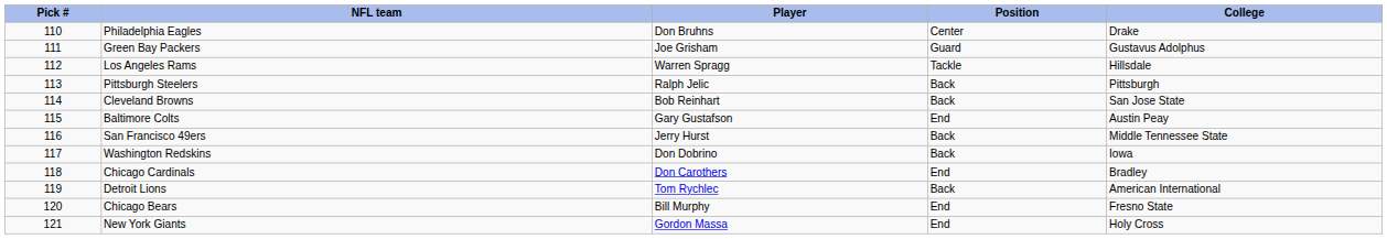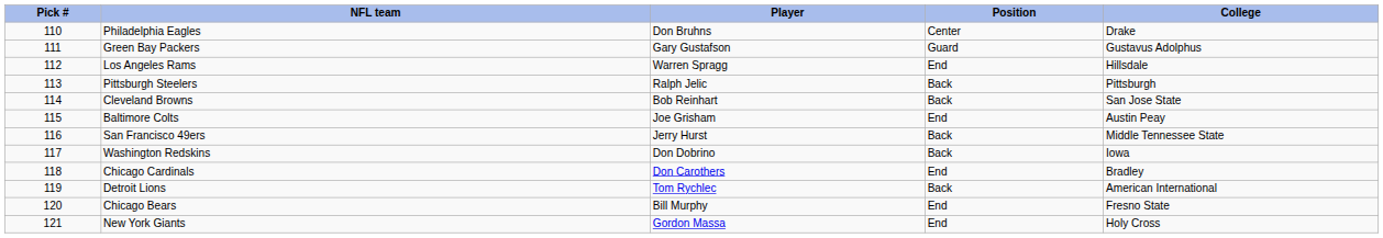 <table class="wikitable sortable sortable" style="width: 100%">
 <tr>
 <th style="background:#A8BDEC;" width=7%>Pick #</th>
 <th width=40% style="background:#A8BDEC;">NFL team</th>
 <th width=20% style="background:#A8BDEC;">Player</th>
 <th width=13% style="background:#A8BDEC;">Position</th>
 <th style="background:#A8BDEC;">College</th>
 </tr>
 <tr>
 <td align=center>110</td>
 <td>Philadelphia Eagles</td>
 <td>Don Bruhns</td>
 <td>Center</td>
 <td>Drake</td>
 </tr>
 <tr>
 <td align=center>111</td>
 <td>Green Bay Packers</td>
-<td>Joe Grisham</td>
+<td>Gary Gustafson</td>
 <td>Guard</td>
 <td>Gustavus Adolphus</td>
 </tr>
 <tr>
 <td align=center>112</td>
 <td>Los Angeles Rams</td>
 <td>Warren Spragg</td>
-<td>Tackle</td>
+<td>End</td>
 <td>Hillsdale</td>
 </tr>
 <tr>
 <td align=center>113</td>
 <td>Pittsburgh Steelers</td>
 <td>Ralph Jelic</td>
 <td>Back</td>
 <td>Pittsburgh</td>
 </tr>
 <tr>
 <td align=center>114</td>
 <td>Cleveland Browns</td>
 <td>Bob Reinhart</td>
 <td>Back</td>
 <td>San Jose State</td>
 </tr>
 <tr>
 <td align=center>115</td>
 <td>Baltimore Colts</td>
-<td>Gary Gustafson</td>
+<td>Joe Grisham</td>
 <td>End</td>
 <td>Austin Peay</td>
 </tr>
 <tr>
 <td align=center>116</td>
 <td>San Francisco 49ers</td>
 <td>Jerry Hurst</td>
 <td>Back</td>
 <td>Middle Tennessee State</td>
 </tr>
 <tr>
 <td align=center>117</td>
 <td>Washington Redskins</td>
 <td>Don Dobrino</td>
 <td>Back</td>
 <td>Iowa</td>
 </tr>
 <tr>
 <td align=center>118</td>
 <td>Chicago Cardinals</td>
 <td><a href='#'>Don Carothers</a></td>
 <td>End</td>
 <td>Bradley</td>
 </tr>
 <tr>
 <td align=center>119</td>
 <td>Detroit Lions</td>
 <td><a href='#'>Tom Rychlec</a></td>
 <td>Back</td>
 <td>American International</td>
 </tr>
 <tr>
 <td align=center>120</td>
 <td>Chicago Bears</td>
 <td>Bill Murphy</td>
 <td>End</td>
 <td>Fresno State</td>
 </tr>
 <tr>
 <td align=center>121</td>
 <td>New York Giants</td>
 <td><a href='#'>Gordon Massa</a></td>
 <td>End</td>
 <td>Holy Cross</td>
 </tr>
 </table>
